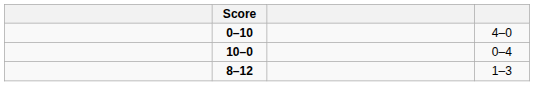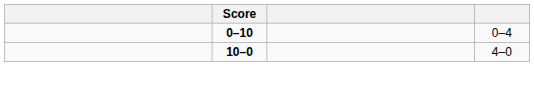 <table class="wikitable" style="text-align: center; ">
 <tr>
 <th align="right" width="270"></th>
 <th width="65">Score</th>
 <th align="left" width="270"></th>
 <th width="65"></th>
 </tr>
 <tr>
 <td align="left"></td>
 <td><strong>0–10</strong></td>
 <td align="left"><strong></strong></td>
-<td>4–0 <strong></strong></td>
+<td>0–4 <strong></strong></td>
 </tr>
 <tr>
 <td align="left"><strong></strong></td>
 <td><strong>10–0</strong></td>
 <td align="left"></td>
-<td>0–4 <strong></strong></td>
-</tr>
-<tr>
-<td align="left"></td>
-<td><strong>8–12</strong></td>
-<td align="left"><strong></strong></td>
-<td>1–3 <strong></strong></td>
+<td>4–0 <strong></strong></td>
 </tr>
 </table>
